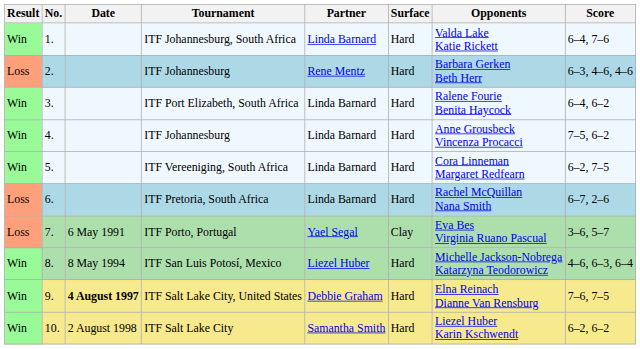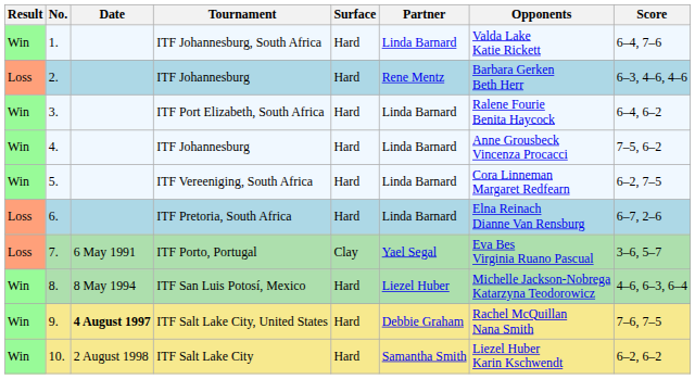 <table class="sortable wikitable">
 <tr>
 <th>Result</th>
 <th>No.</th>
 <th>Date</th>
 <th>Tournament</th>
+<th>Surface</th>
 <th>Partner</th>
-<th>Surface</th>
 <th>Opponents</th>
 <th class="unsortable">Score</th>
 </tr>
 <tr style="background:#f0f8ff;">
 <td style="background:#98fb98;">Win</td>
 <td>1.</td>
 <td></td>
 <td>ITF Johannesburg, South Africa</td>
+<td>Hard</td>
 <td> <a href='#'>Linda Barnard</a></td>
-<td>Hard</td>
 <td> <a href='#'>Valda Lake</a> <br>  <a href='#'>Katie Rickett</a></td>
 <td>6–4, 7–6</td>
 </tr>
 <tr bgcolor=lightblue>
 <td style="background:#ffa07a;">Loss</td>
 <td>2.</td>
 <td></td>
 <td>ITF Johannesburg</td>
+<td>Hard</td>
 <td> <a href='#'>Rene Mentz</a></td>
-<td>Hard</td>
 <td> <a href='#'>Barbara Gerken</a> <br>  <a href='#'>Beth Herr</a></td>
 <td>6–3, 4–6, 4–6</td>
 </tr>
 <tr style="background:#f0f8ff;">
 <td style="background:#98fb98;">Win</td>
 <td>3.</td>
 <td></td>
 <td>ITF Port Elizabeth, South Africa</td>
+<td>Hard</td>
 <td> Linda Barnard</td>
-<td>Hard</td>
 <td> <a href='#'>Ralene Fourie</a> <br>  <a href='#'>Benita Haycock</a></td>
 <td>6–4, 6–2</td>
 </tr>
 <tr style="background:#f0f8ff;">
 <td style="background:#98fb98;">Win</td>
 <td>4.</td>
 <td></td>
 <td>ITF Johannesburg</td>
+<td>Hard</td>
 <td> Linda Barnard</td>
-<td>Hard</td>
 <td> <a href='#'>Anne Grousbeck</a> <br>  <a href='#'>Vincenza Procacci</a></td>
 <td>7–5, 6–2</td>
 </tr>
 <tr style="background:#f0f8ff;">
 <td style="background:#98fb98;">Win</td>
 <td>5.</td>
 <td></td>
 <td>ITF Vereeniging, South Africa</td>
+<td>Hard</td>
 <td> Linda Barnard</td>
-<td>Hard</td>
 <td> <a href='#'>Cora Linneman</a> <br>  <a href='#'>Margaret Redfearn</a></td>
 <td>6–2, 7–5</td>
 </tr>
 <tr bgcolor=lightblue>
 <td style="background:#ffa07a;">Loss</td>
 <td>6.</td>
 <td></td>
 <td>ITF Pretoria, South Africa</td>
+<td>Hard</td>
 <td> Linda Barnard</td>
-<td>Hard</td>
-<td> <a href='#'>Rachel McQuillan</a> <br>  <a href='#'>Nana Smith</a></td>
+<td> <a href='#'>Elna Reinach</a> <br>  <a href='#'>Dianne Van Rensburg</a></td>
 <td>6–7, 2–6</td>
 </tr>
 <tr bgcolor="#ADDFAD">
 <td style="background:#ffa07a;">Loss</td>
 <td>7.</td>
 <td>6 May 1991</td>
 <td>ITF Porto, Portugal</td>
+<td>Clay</td>
 <td> <a href='#'>Yael Segal</a></td>
-<td>Clay</td>
 <td> <a href='#'>Eva Bes</a> <br>  <a href='#'>Virginia Ruano Pascual</a></td>
 <td>3–6, 5–7</td>
 </tr>
 <tr style="background:#addfad;">
 <td style="background:#98fb98;">Win</td>
 <td>8.</td>
 <td>8 May 1994</td>
 <td>ITF San Luis Potosí, Mexico</td>
+<td>Hard</td>
 <td> <a href='#'>Liezel Huber</a></td>
-<td>Hard</td>
 <td> <a href='#'>Michelle Jackson-Nobrega</a> <br>  <a href='#'>Katarzyna Teodorowicz</a></td>
 <td>4–6, 6–3, 6–4</td>
 </tr>
 <tr style="background:#f7e98e;">
 <td style="background:#98fb98;">Win</td>
 <td>9.</td>
 <td><strong>4 August 1997</strong></td>
 <td>ITF Salt Lake City, United States</td>
+<td>Hard</td>
 <td> <a href='#'>Debbie Graham</a></td>
-<td>Hard</td>
-<td> <a href='#'>Elna Reinach</a> <br>  <a href='#'>Dianne Van Rensburg</a></td>
+<td> <a href='#'>Rachel McQuillan</a> <br>  <a href='#'>Nana Smith</a></td>
 <td>7–6, 7–5</td>
 </tr>
 <tr style="background:#f7e98e;">
 <td style="background:#98fb98;">Win</td>
 <td>10.</td>
 <td>2 August 1998</td>
 <td>ITF Salt Lake City</td>
+<td>Hard</td>
 <td> <a href='#'>Samantha Smith</a></td>
-<td>Hard</td>
 <td> <a href='#'>Liezel Huber</a> <br>  <a href='#'>Karin Kschwendt</a></td>
 <td>6–2, 6–2</td>
 </tr>
 </table>
